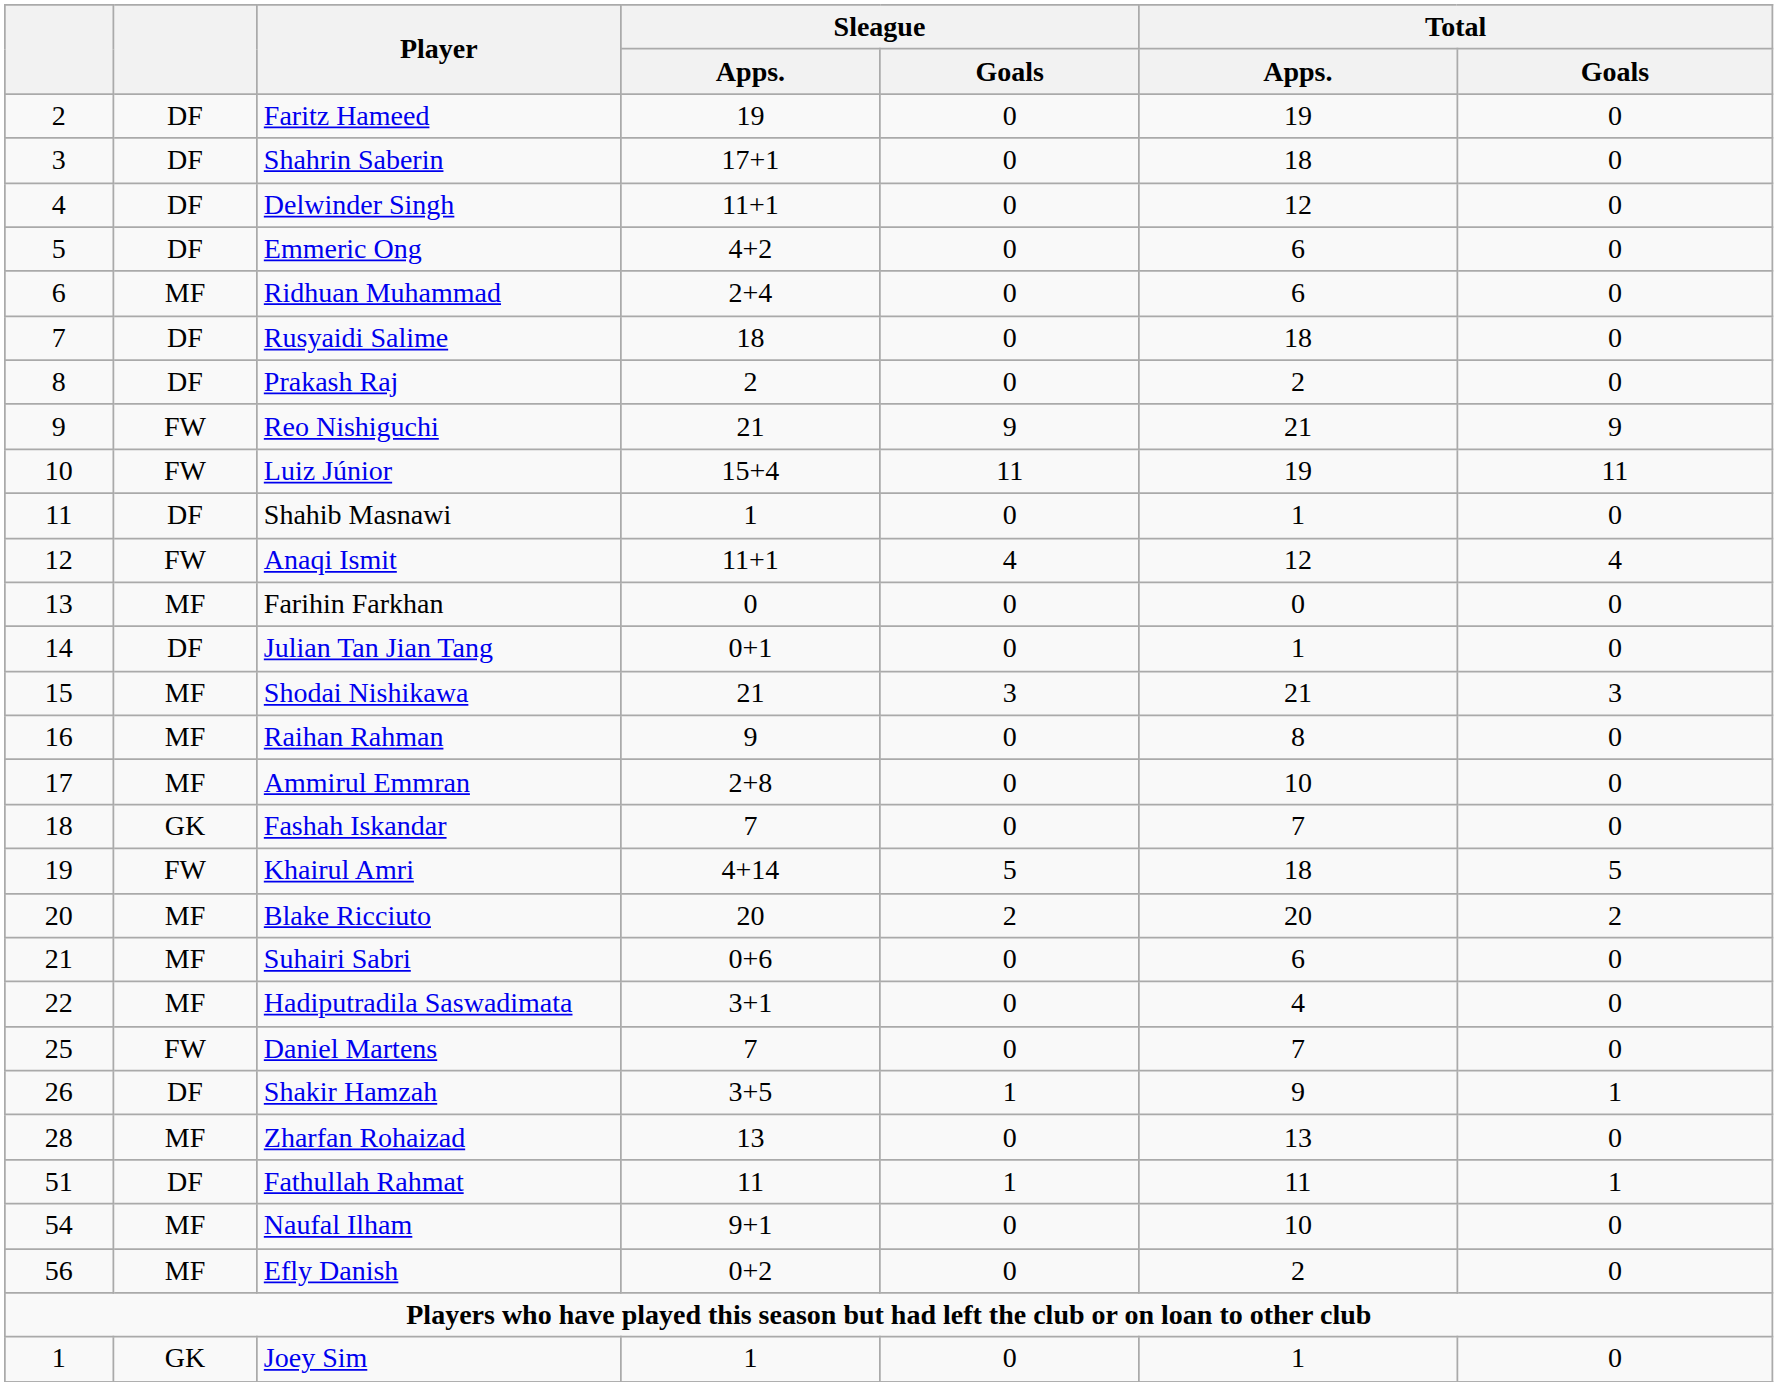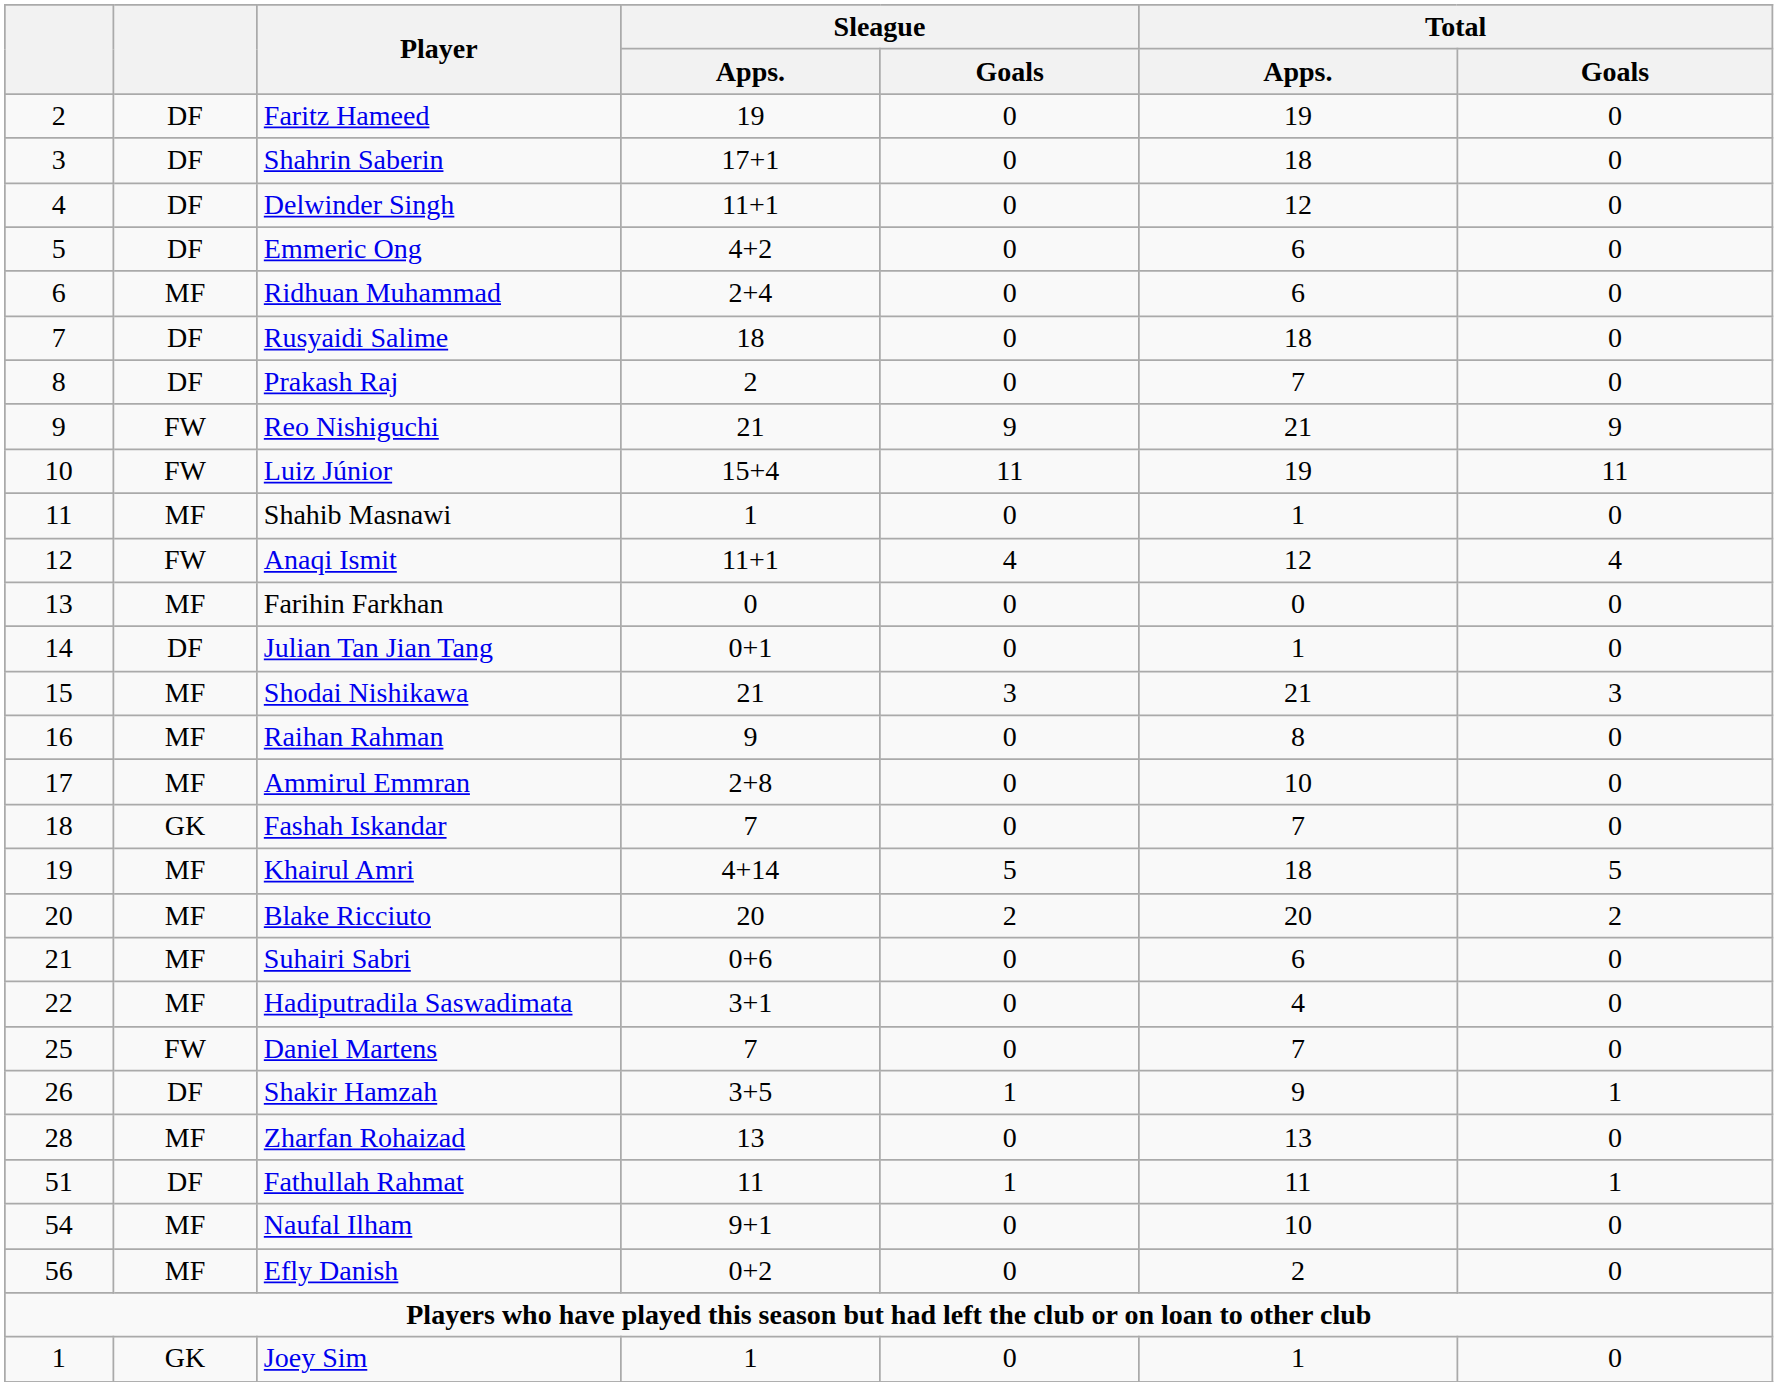 <table class="wikitable" style="text-align:center; font-size:100%; width:80%;">
 <tr>
 <th rowspan=2></th>
 <th rowspan=2></th>
 <th rowspan=2 width="200">Player</th>
 <th colspan=2 width="105">Sleague</th>
 <th colspan=2 width="130">Total</th>
 </tr>
 <tr>
 <th>Apps.</th>
 <th>Goals</th>
 <th>Apps.</th>
 <th>Goals</th>
 </tr>
 <tr>
 <td>2</td>
 <td>DF</td>
 <td align="left"> <a href='#'>Faritz Hameed</a></td>
 <td>19</td>
 <td>0</td>
 <td>19</td>
 <td>0</td>
 </tr>
 <tr>
 <td>3</td>
 <td>DF</td>
 <td align="left"> <a href='#'>Shahrin Saberin</a></td>
 <td>17+1</td>
 <td>0</td>
 <td>18</td>
 <td>0</td>
 </tr>
 <tr>
 <td>4</td>
 <td>DF</td>
 <td align="left"> <a href='#'>Delwinder Singh</a></td>
 <td>11+1</td>
 <td>0</td>
 <td>12</td>
 <td>0</td>
 </tr>
 <tr>
 <td>5</td>
 <td>DF</td>
 <td align="left"> <a href='#'>Emmeric Ong</a></td>
 <td>4+2</td>
 <td>0</td>
 <td>6</td>
 <td>0</td>
 </tr>
 <tr>
 <td>6</td>
 <td>MF</td>
 <td align="left"> <a href='#'>Ridhuan Muhammad</a></td>
 <td>2+4</td>
 <td>0</td>
 <td>6</td>
 <td>0</td>
 </tr>
 <tr>
 <td>7</td>
 <td>DF</td>
 <td align="left"> <a href='#'>Rusyaidi Salime</a></td>
 <td>18</td>
 <td>0</td>
 <td>18</td>
 <td>0</td>
 </tr>
 <tr>
 <td>8</td>
 <td>DF</td>
 <td align="left"> <a href='#'>Prakash Raj</a></td>
 <td>2</td>
 <td>0</td>
-<td>2</td>
+<td>7</td>
 <td>0</td>
 </tr>
 <tr>
 <td>9</td>
 <td>FW</td>
 <td align="left"> <a href='#'>Reo Nishiguchi</a></td>
 <td>21</td>
 <td>9</td>
 <td>21</td>
 <td>9</td>
 </tr>
 <tr>
 <td>10</td>
 <td>FW</td>
 <td align="left"> <a href='#'>Luiz Júnior</a></td>
 <td>15+4</td>
 <td>11</td>
 <td>19</td>
 <td>11</td>
 </tr>
 <tr>
 <td>11</td>
-<td>DF</td>
+<td>MF</td>
 <td align="left"> Shahib Masnawi</td>
 <td>1</td>
 <td>0</td>
 <td>1</td>
 <td>0</td>
 </tr>
 <tr>
 <td>12</td>
 <td>FW</td>
 <td align="left"> <a href='#'>Anaqi Ismit</a></td>
 <td>11+1</td>
 <td>4</td>
 <td>12</td>
 <td>4</td>
 </tr>
 <tr>
 <td>13</td>
 <td>MF</td>
 <td align="left"> Farihin Farkhan</td>
 <td>0</td>
 <td>0</td>
 <td>0</td>
 <td>0</td>
 </tr>
 <tr>
 <td>14</td>
 <td>DF</td>
 <td align="left"> <a href='#'>Julian Tan Jian Tang</a></td>
 <td>0+1</td>
 <td>0</td>
 <td>1</td>
 <td>0</td>
 </tr>
 <tr>
 <td>15</td>
 <td>MF</td>
 <td align="left"> <a href='#'>Shodai Nishikawa</a></td>
 <td>21</td>
 <td>3</td>
 <td>21</td>
 <td>3</td>
 </tr>
 <tr>
 <td>16</td>
 <td>MF</td>
 <td align="left"> <a href='#'>Raihan Rahman</a></td>
 <td>9</td>
 <td>0</td>
 <td>8</td>
 <td>0</td>
 </tr>
 <tr>
 <td>17</td>
 <td>MF</td>
 <td align="left"> <a href='#'>Ammirul Emmran</a></td>
 <td>2+8</td>
 <td>0</td>
 <td>10</td>
 <td>0</td>
 </tr>
 <tr>
 <td>18</td>
 <td>GK</td>
 <td align="left"> <a href='#'>Fashah Iskandar</a></td>
 <td>7</td>
 <td>0</td>
 <td>7</td>
 <td>0</td>
 </tr>
 <tr>
 <td>19</td>
-<td>FW</td>
+<td>MF</td>
 <td align="left"> <a href='#'>Khairul Amri</a></td>
 <td>4+14</td>
 <td>5</td>
 <td>18</td>
 <td>5</td>
 </tr>
 <tr>
 <td>20</td>
 <td>MF</td>
 <td align="left"> <a href='#'>Blake Ricciuto</a></td>
 <td>20</td>
 <td>2</td>
 <td>20</td>
 <td>2</td>
 </tr>
 <tr>
 <td>21</td>
 <td>MF</td>
 <td align="left"> <a href='#'>Suhairi Sabri</a></td>
 <td>0+6</td>
 <td>0</td>
 <td>6</td>
 <td>0</td>
 </tr>
 <tr>
 <td>22</td>
 <td>MF</td>
 <td align="left"> <a href='#'>Hadiputradila Saswadimata</a></td>
 <td>3+1</td>
 <td>0</td>
 <td>4</td>
 <td>0</td>
 </tr>
 <tr>
 <td>25</td>
 <td>FW</td>
 <td align="left"> <a href='#'>Daniel Martens</a></td>
 <td>7</td>
 <td>0</td>
 <td>7</td>
 <td>0</td>
 </tr>
 <tr>
 <td>26</td>
 <td>DF</td>
 <td align="left"> <a href='#'>Shakir Hamzah</a></td>
 <td>3+5</td>
 <td>1</td>
 <td>9</td>
 <td>1</td>
 </tr>
 <tr>
 <td>28</td>
 <td>MF</td>
 <td align="left"> <a href='#'>Zharfan Rohaizad</a></td>
 <td>13</td>
 <td>0</td>
 <td>13</td>
 <td>0</td>
 </tr>
 <tr>
 <td>51</td>
 <td>DF</td>
 <td align="left"> <a href='#'>Fathullah Rahmat</a></td>
 <td>11</td>
 <td>1</td>
 <td>11</td>
 <td>1</td>
 </tr>
 <tr>
 <td>54</td>
 <td>MF</td>
 <td align="left"> <a href='#'>Naufal Ilham</a></td>
 <td>9+1</td>
 <td>0</td>
 <td>10</td>
 <td>0</td>
 </tr>
 <tr>
 <td>56</td>
 <td>MF</td>
 <td align="left"> <a href='#'>Efly Danish</a></td>
 <td>0+2</td>
 <td>0</td>
 <td>2</td>
 <td>0</td>
 </tr>
 <tr>
 <td colspan="17"><strong>Players who have played this season but had left the club or on loan to other club</strong></td>
 </tr>
 <tr>
 <td>1</td>
 <td>GK</td>
 <td align="left"> <a href='#'>Joey Sim</a></td>
 <td>1</td>
 <td>0</td>
 <td>1</td>
 <td>0</td>
 </tr>
 <tr>
 </tr>
 </table>
